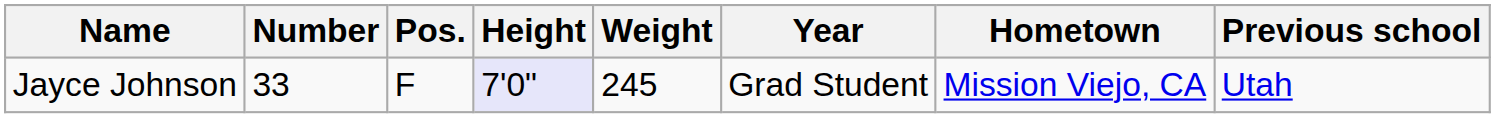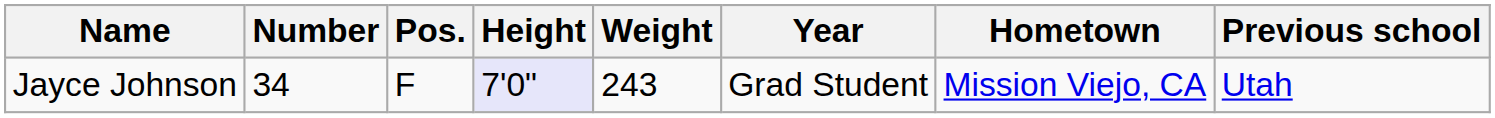 <table class="wikitable sortable" border="1">
 <tr>
 <th>Name</th>
 <th>Number</th>
 <th>Pos.</th>
 <th>Height</th>
 <th>Weight</th>
 <th>Year</th>
 <th>Hometown</th>
 <th class="unsortable">Previous school</th>
 </tr>
 <tr>
 <td>Jayce Johnson</td>
-<td>33</td>
+<td>34</td>
 <td>F</td>
 <td style="background: lavender;">7'0"</td>
-<td>245</td>
+<td>243</td>
 <td>Grad Student</td>
 <td><a href='#'>Mission Viejo, CA</a></td>
 <td><a href='#'>Utah</a></td>
 </tr>
 </table>
